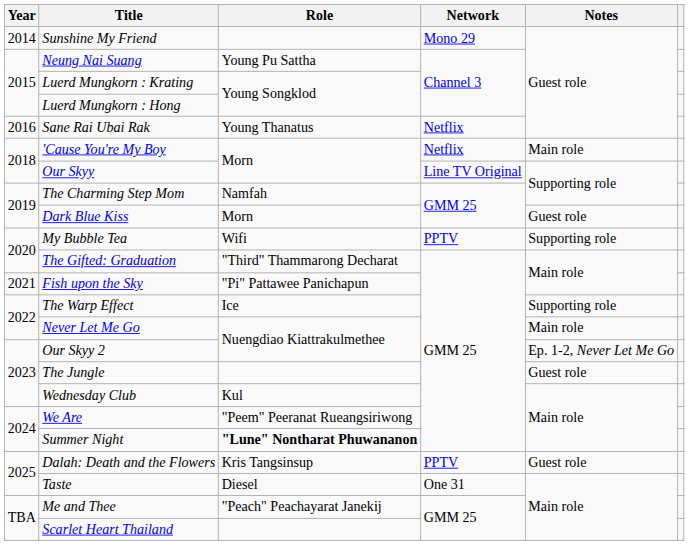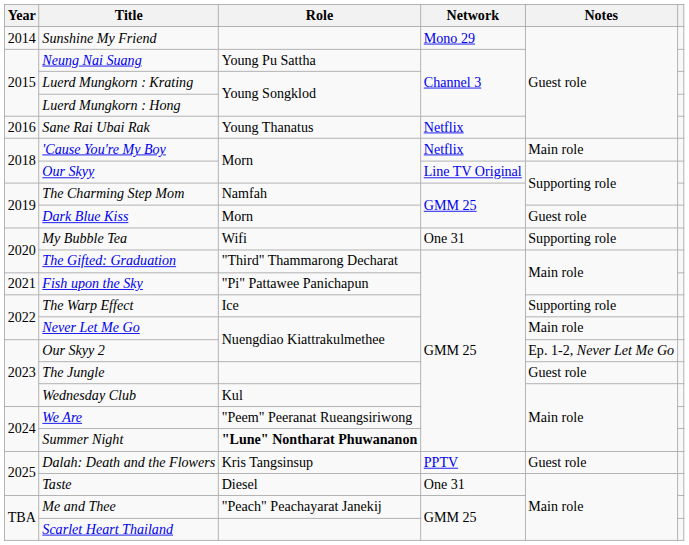 <table class="wikitable sortable plainrowheaders">
 <tr>
 <th scope="col">Year</th>
 <th scope="col">Title</th>
 <th scope="col">Role</th>
 <th scope="col">Network</th>
 <th scope="col" class="unsortable">Notes</th>
 <th scope="col" class="unsortable"></th>
 </tr>
 <tr>
 <td>2014</td>
 <td><em>Sunshine My Friend</em></td>
 <td></td>
 <td><a href='#'>Mono 29</a></td>
 <td rowspan="5">Guest role</td>
 <td></td>
 </tr>
 <tr>
 <td rowspan="3">2015</td>
 <td><em><a href='#'>Neung Nai Suang</a></em></td>
 <td>Young Pu Sattha</td>
 <td rowspan="3"><a href='#'>Channel 3</a></td>
 <td></td>
 </tr>
 <tr>
 <td><em>Luerd Mungkorn : Krating</em></td>
 <td rowspan="2">Young Songklod</td>
 <td></td>
 </tr>
 <tr>
 <td><em>Luerd Mungkorn : Hong</em></td>
 <td></td>
 </tr>
 <tr>
 <td>2016</td>
 <td><em>Sane Rai Ubai Rak</em></td>
 <td>Young Thanatus</td>
 <td><a href='#'>Netflix</a></td>
 <td></td>
 </tr>
 <tr>
 <td rowspan="2">2018</td>
 <td><em><a href='#'>'Cause You're My Boy</a></em></td>
 <td rowspan="2">Morn</td>
 <td><a href='#'>Netflix</a></td>
 <td>Main role</td>
 <td></td>
 </tr>
 <tr>
 <td><em><a href='#'>Our Skyy</a></em></td>
 <td><a href='#'>Line TV Original</a></td>
 <td rowspan="2">Supporting role</td>
 <td></td>
 </tr>
 <tr>
 <td rowspan="2">2019</td>
 <td><em>The Charming Step Mom</em></td>
 <td>Namfah</td>
 <td rowspan="2"><a href='#'>GMM 25</a></td>
 <td></td>
 </tr>
 <tr>
 <td><em><a href='#'>Dark Blue Kiss</a></em></td>
 <td>Morn</td>
 <td>Guest role</td>
 <td></td>
 </tr>
 <tr>
 <td rowspan="2">2020</td>
 <td><em>My Bubble Tea</em></td>
 <td>Wifi</td>
-<td><a href='#'>PPTV</a></td>
+<td>One 31</td>
 <td>Supporting role</td>
 <td></td>
 </tr>
 <tr>
 <td><em><a href='#'>The Gifted: Graduation</a></em></td>
 <td>"Third" Thammarong Decharat</td>
 <td rowspan="9">GMM 25</td>
 <td rowspan="2">Main role</td>
 <td></td>
 </tr>
 <tr>
 <td>2021</td>
 <td><em><a href='#'>Fish upon the Sky</a></em></td>
 <td>"Pi" Pattawee Panichapun</td>
 <td></td>
 </tr>
 <tr>
 <td rowspan="2">2022</td>
 <td><em>The Warp Effect</em></td>
 <td>Ice</td>
 <td>Supporting role</td>
 <td></td>
 </tr>
 <tr>
 <td><em><a href='#'>Never Let Me Go</a></em></td>
 <td rowspan="2">Nuengdiao Kiattrakulmethee</td>
 <td>Main role</td>
 <td></td>
 </tr>
 <tr>
 <td rowspan="3">2023</td>
 <td><em>Our Skyy 2</em></td>
 <td>Ep. 1-2, <em>Never Let Me Go</em></td>
 <td></td>
 </tr>
 <tr>
 <td><em>The Jungle</em></td>
 <td></td>
 <td>Guest role</td>
 <td></td>
 </tr>
 <tr>
 <td><em>Wednesday Club</em></td>
 <td>Kul</td>
 <td rowspan="3">Main role</td>
 <td></td>
 </tr>
 <tr>
 <td rowspan="2">2024</td>
 <td><em><a href='#'>We Are</a></em></td>
 <td>"Peem" Peeranat Rueangsiriwong</td>
 <td></td>
 </tr>
 <tr>
 <td><em>Summer Night</em></td>
 <td><strong>"Lune" Nontharat Phuwananon</strong></td>
 <td></td>
 </tr>
 <tr>
 <td rowspan="2">2025</td>
 <td><em>Dalah: Death and the Flowers</em></td>
 <td>Kris Tangsinsup</td>
 <td><a href='#'>PPTV</a></td>
 <td>Guest role</td>
 <td></td>
 </tr>
 <tr>
 <td><em>Taste</em></td>
 <td>Diesel</td>
 <td>One 31</td>
 <td rowspan="3">Main role</td>
 <td></td>
 </tr>
 <tr>
 <td rowspan="2">TBA</td>
 <td><em>Me and Thee</em></td>
 <td>"Peach" Peachayarat Janekij</td>
 <td rowspan="2">GMM 25</td>
 <td></td>
 </tr>
 <tr>
 <td><em><a href='#'>Scarlet Heart Thailand</a></em></td>
 <td></td>
 <td></td>
 </tr>
 </table>
